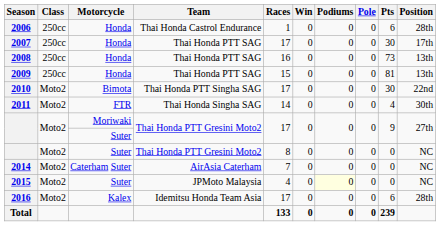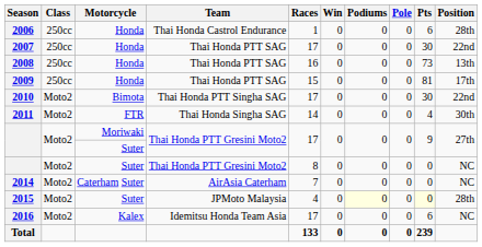 <table class="wikitable">
 <tr>
 <th>Season</th>
 <th>Class</th>
 <th>Motorcycle</th>
 <th>Team</th>
 <th>Races</th>
 <th>Win</th>
 <th>Podiums</th>
 <th><a href='#'>Pole</a></th>
 <th>Pts</th>
 <th>Position</th>
 </tr>
 <tr align="right">
 <th><a href='#'>2006</a></th>
 <td>250cc</td>
 <td><a href='#'>Honda</a></td>
 <td>Thai Honda Castrol Endurance</td>
 <td>1</td>
 <td>0</td>
 <td>0</td>
 <td>0</td>
 <td>6</td>
 <td>28th</td>
 </tr>
 <tr align="right">
 <th><a href='#'>2007</a></th>
 <td>250cc</td>
 <td><a href='#'>Honda</a></td>
 <td>Thai Honda PTT SAG</td>
 <td>17</td>
 <td>0</td>
 <td>0</td>
 <td>0</td>
 <td>30</td>
-<td>17th</td>
+<td>22nd</td>
 </tr>
 <tr align="right">
 <th><a href='#'>2008</a></th>
 <td>250cc</td>
 <td><a href='#'>Honda</a></td>
 <td>Thai Honda PTT SAG</td>
 <td>16</td>
 <td>0</td>
 <td>0</td>
 <td>0</td>
 <td>73</td>
 <td>13th</td>
 </tr>
 <tr align="right">
 <th><a href='#'>2009</a></th>
 <td>250cc</td>
 <td><a href='#'>Honda</a></td>
 <td>Thai Honda PTT SAG</td>
 <td>15</td>
 <td>0</td>
 <td>0</td>
 <td>0</td>
 <td>81</td>
-<td>13th</td>
+<td>17th</td>
 </tr>
 <tr align="right">
 <th><a href='#'>2010</a></th>
 <td>Moto2</td>
 <td><a href='#'>Bimota</a></td>
 <td>Thai Honda PTT Singha SAG</td>
 <td>17</td>
 <td>0</td>
 <td>0</td>
 <td>0</td>
 <td>30</td>
 <td>22nd</td>
 </tr>
 <tr align="right">
 <th><a href='#'>2011</a></th>
 <td>Moto2</td>
 <td><a href='#'>FTR</a></td>
 <td>Thai Honda Singha SAG</td>
 <td>14</td>
 <td>0</td>
 <td>0</td>
 <td>0</td>
 <td>4</td>
 <td>30th</td>
 </tr>
 <tr align="right">
 <th rowspan=2></th>
 <td rowspan=2>Moto2</td>
 <td><a href='#'>Moriwaki</a></td>
 <td rowspan=2><a href='#'>Thai Honda PTT Gresini Moto2</a></td>
 <td rowspan=2>17</td>
 <td rowspan=2>0</td>
 <td rowspan=2>0</td>
 <td rowspan=2>0</td>
 <td rowspan=2>9</td>
 <td rowspan=2>27th</td>
 </tr>
 <tr align="right">
 <td><a href='#'>Suter</a></td>
 </tr>
 <tr align="right">
 <th></th>
 <td>Moto2</td>
 <td><a href='#'>Suter</a></td>
 <td><a href='#'>Thai Honda PTT Gresini Moto2</a></td>
 <td>8</td>
 <td>0</td>
 <td>0</td>
 <td>0</td>
 <td>0</td>
 <td>NC</td>
 </tr>
 <tr align="right">
 <th><a href='#'>2014</a></th>
 <td>Moto2</td>
 <td><a href='#'>Caterham</a> <a href='#'>Suter</a></td>
 <td><a href='#'>AirAsia Caterham</a></td>
 <td>7</td>
 <td>0</td>
 <td>0</td>
 <td>0</td>
 <td>0</td>
 <td>NC</td>
 </tr>
 <tr align="right">
 <th><a href='#'>2015</a></th>
 <td>Moto2</td>
 <td><a href='#'>Suter</a></td>
 <td>JPMoto Malaysia</td>
 <td>4</td>
 <td>0</td>
 <td style="background: lightyellow;">0</td>
 <td>0</td>
-<td>0</td>
-<td>NC</td>
+<td style="background: lightyellow;">0</td>
+<td>28th</td>
 </tr>
 <tr align="right">
 <th><a href='#'>2016</a></th>
 <td>Moto2</td>
 <td><a href='#'>Kalex</a></td>
 <td>Idemitsu Honda Team Asia</td>
 <td>17</td>
 <td>0</td>
 <td>0</td>
 <td>0</td>
 <td>6</td>
-<td>28th</td>
+<td>NC</td>
 </tr>
 <tr align="right">
 <th>Total</th>
 <td></td>
 <td></td>
 <td></td>
 <td><strong>133</strong></td>
 <td><strong>0</strong></td>
 <td><strong>0</strong></td>
 <td><strong>0</strong></td>
 <td><strong>239</strong></td>
 <td></td>
 </tr>
 </table>
